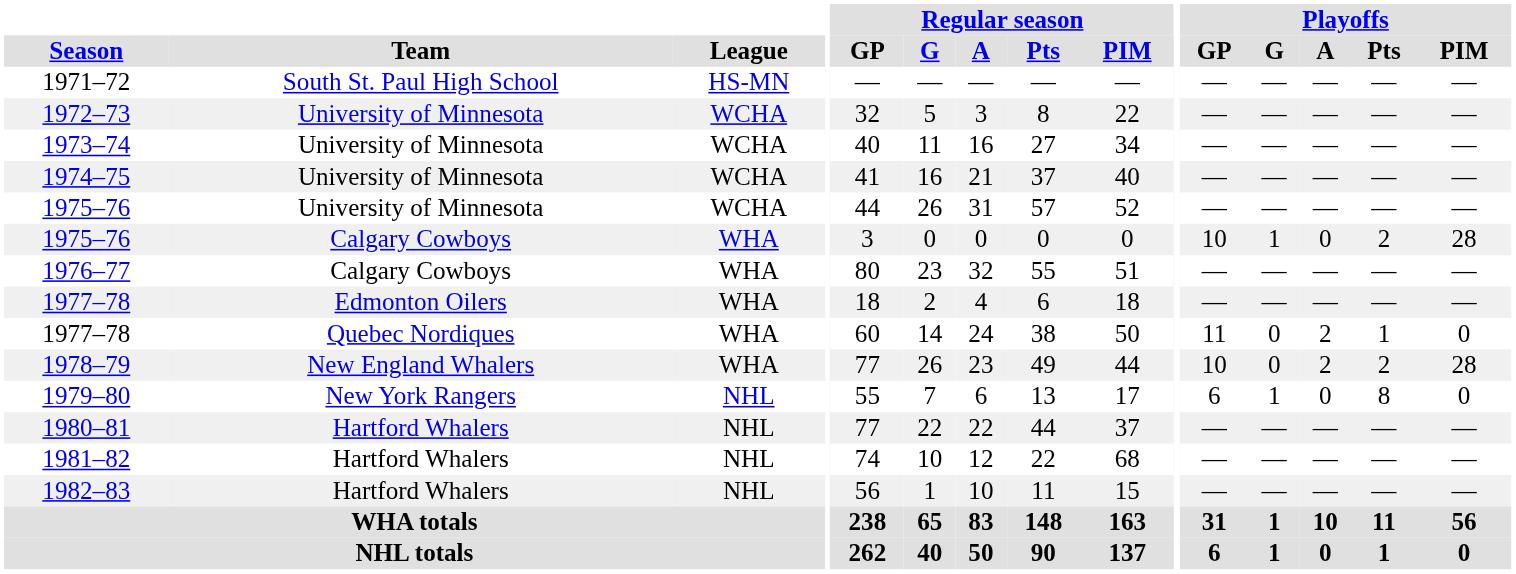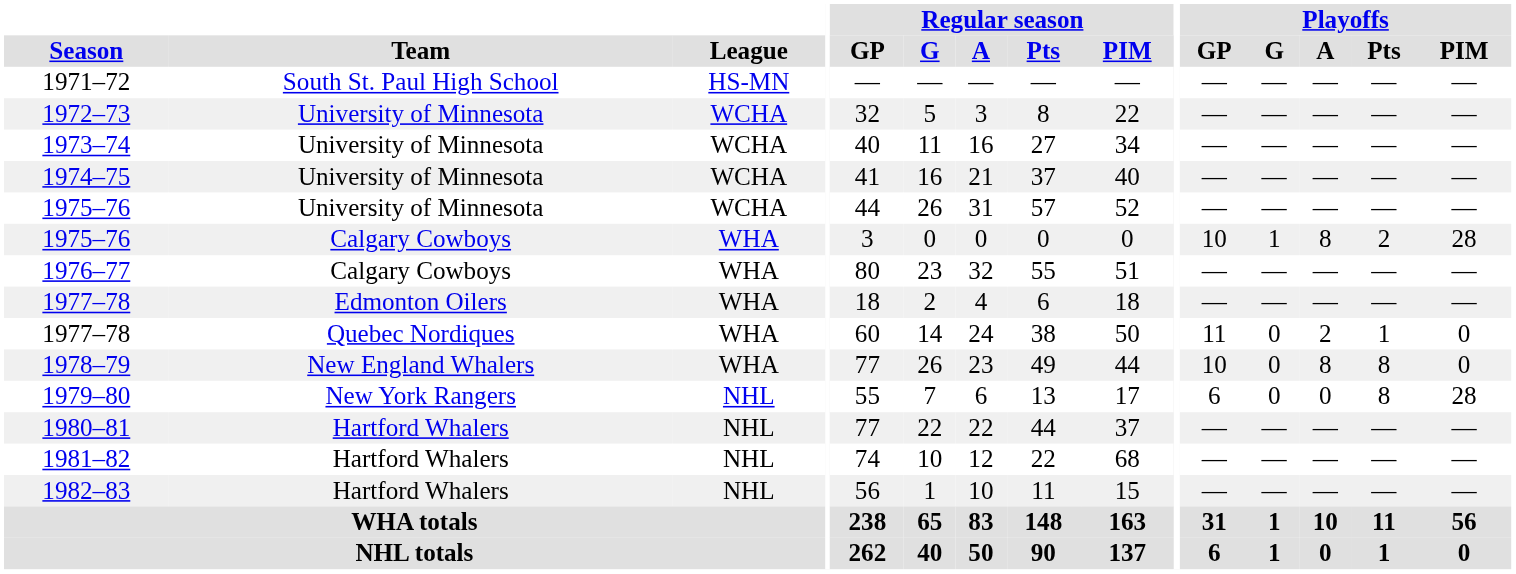 <table border="0" cellpadding="1" cellspacing="0" style="text-align:center; width:60em">
 <tr bgcolor="#e0e0e0">
 <th colspan="3" bgcolor="#ffffff"></th>
 <th rowspan="100" bgcolor="#ffffff"></th>
 <th colspan="5"><a href='#'>Regular season</a></th>
 <th rowspan="100" bgcolor="#ffffff"></th>
 <th colspan="5"><a href='#'>Playoffs</a></th>
 </tr>
 <tr bgcolor="#e0e0e0">
 <th><a href='#'>Season</a></th>
 <th>Team</th>
 <th>League</th>
 <th>GP</th>
 <th><a href='#'>G</a></th>
 <th><a href='#'>A</a></th>
 <th><a href='#'>Pts</a></th>
 <th><a href='#'>PIM</a></th>
 <th>GP</th>
 <th>G</th>
 <th>A</th>
 <th>Pts</th>
 <th>PIM</th>
 </tr>
 <tr>
 <td>1971–72</td>
 <td><a href='#'>South St. Paul High School</a></td>
 <td><a href='#'>HS-MN</a></td>
 <td>—</td>
 <td>—</td>
 <td>—</td>
 <td>—</td>
 <td>—</td>
 <td>—</td>
 <td>—</td>
 <td>—</td>
 <td>—</td>
 <td>—</td>
 </tr>
 <tr bgcolor="#f0f0f0">
 <td><a href='#'>1972–73</a></td>
 <td><a href='#'>University of Minnesota</a></td>
 <td><a href='#'>WCHA</a></td>
 <td>32</td>
 <td>5</td>
 <td>3</td>
 <td>8</td>
 <td>22</td>
 <td>—</td>
 <td>—</td>
 <td>—</td>
 <td>—</td>
 <td>—</td>
 </tr>
 <tr>
 <td><a href='#'>1973–74</a></td>
 <td>University of Minnesota</td>
 <td>WCHA</td>
 <td>40</td>
 <td>11</td>
 <td>16</td>
 <td>27</td>
 <td>34</td>
 <td>—</td>
 <td>—</td>
 <td>—</td>
 <td>—</td>
 <td>—</td>
 </tr>
 <tr bgcolor="#f0f0f0">
 <td><a href='#'>1974–75</a></td>
 <td>University of Minnesota</td>
 <td>WCHA</td>
 <td>41</td>
 <td>16</td>
 <td>21</td>
 <td>37</td>
 <td>40</td>
 <td>—</td>
 <td>—</td>
 <td>—</td>
 <td>—</td>
 <td>—</td>
 </tr>
 <tr>
 <td><a href='#'>1975–76</a></td>
 <td>University of Minnesota</td>
 <td>WCHA</td>
 <td>44</td>
 <td>26</td>
 <td>31</td>
 <td>57</td>
 <td>52</td>
 <td>—</td>
 <td>—</td>
 <td>—</td>
 <td>—</td>
 <td>—</td>
 </tr>
 <tr bgcolor="#f0f0f0">
 <td><a href='#'>1975–76</a></td>
 <td><a href='#'>Calgary Cowboys</a></td>
 <td><a href='#'>WHA</a></td>
 <td>3</td>
 <td>0</td>
 <td>0</td>
 <td>0</td>
 <td>0</td>
 <td>10</td>
 <td>1</td>
-<td>0</td>
+<td>8</td>
 <td>2</td>
 <td>28</td>
 </tr>
 <tr>
 <td><a href='#'>1976–77</a></td>
 <td>Calgary Cowboys</td>
 <td>WHA</td>
 <td>80</td>
 <td>23</td>
 <td>32</td>
 <td>55</td>
 <td>51</td>
 <td>—</td>
 <td>—</td>
 <td>—</td>
 <td>—</td>
 <td>—</td>
 </tr>
 <tr bgcolor="#f0f0f0">
 <td><a href='#'>1977–78</a></td>
 <td><a href='#'>Edmonton Oilers</a></td>
 <td>WHA</td>
 <td>18</td>
 <td>2</td>
 <td>4</td>
 <td>6</td>
 <td>18</td>
 <td>—</td>
 <td>—</td>
 <td>—</td>
 <td>—</td>
 <td>—</td>
 </tr>
 <tr>
 <td>1977–78</td>
 <td><a href='#'>Quebec Nordiques</a></td>
 <td>WHA</td>
 <td>60</td>
 <td>14</td>
 <td>24</td>
 <td>38</td>
 <td>50</td>
 <td>11</td>
 <td>0</td>
 <td>2</td>
 <td>1</td>
 <td>0</td>
 </tr>
 <tr bgcolor="#f0f0f0">
 <td><a href='#'>1978–79</a></td>
 <td><a href='#'>New England Whalers</a></td>
 <td>WHA</td>
 <td>77</td>
 <td>26</td>
 <td>23</td>
 <td>49</td>
 <td>44</td>
 <td>10</td>
 <td>0</td>
-<td>2</td>
-<td>2</td>
-<td>28</td>
+<td>8</td>
+<td>8</td>
+<td>0</td>
 </tr>
 <tr>
 <td><a href='#'>1979–80</a></td>
 <td><a href='#'>New York Rangers</a></td>
 <td><a href='#'>NHL</a></td>
 <td>55</td>
 <td>7</td>
 <td>6</td>
 <td>13</td>
 <td>17</td>
 <td>6</td>
-<td>1</td>
+<td>0</td>
 <td>0</td>
 <td>8</td>
-<td>0</td>
+<td>28</td>
 </tr>
 <tr bgcolor="#f0f0f0">
 <td><a href='#'>1980–81</a></td>
 <td><a href='#'>Hartford Whalers</a></td>
 <td>NHL</td>
 <td>77</td>
 <td>22</td>
 <td>22</td>
 <td>44</td>
 <td>37</td>
 <td>—</td>
 <td>—</td>
 <td>—</td>
 <td>—</td>
 <td>—</td>
 </tr>
 <tr>
 <td><a href='#'>1981–82</a></td>
 <td>Hartford Whalers</td>
 <td>NHL</td>
 <td>74</td>
 <td>10</td>
 <td>12</td>
 <td>22</td>
 <td>68</td>
 <td>—</td>
 <td>—</td>
 <td>—</td>
 <td>—</td>
 <td>—</td>
 </tr>
 <tr bgcolor="#f0f0f0">
 <td><a href='#'>1982–83</a></td>
 <td>Hartford Whalers</td>
 <td>NHL</td>
 <td>56</td>
 <td>1</td>
 <td>10</td>
 <td>11</td>
 <td>15</td>
 <td>—</td>
 <td>—</td>
 <td>—</td>
 <td>—</td>
 <td>—</td>
 </tr>
 <tr bgcolor="#e0e0e0">
 <th colspan="3">WHA totals</th>
 <th>238</th>
 <th>65</th>
 <th>83</th>
 <th>148</th>
 <th>163</th>
 <th>31</th>
 <th>1</th>
 <th>10</th>
 <th>11</th>
 <th>56</th>
 </tr>
 <tr bgcolor="#e0e0e0">
 <th colspan="3">NHL totals</th>
 <th>262</th>
 <th>40</th>
 <th>50</th>
 <th>90</th>
 <th>137</th>
 <th>6</th>
 <th>1</th>
 <th>0</th>
 <th>1</th>
 <th>0</th>
 </tr>
 </table>
